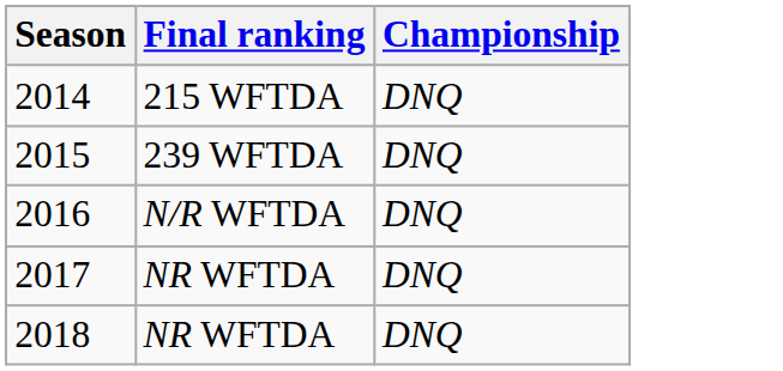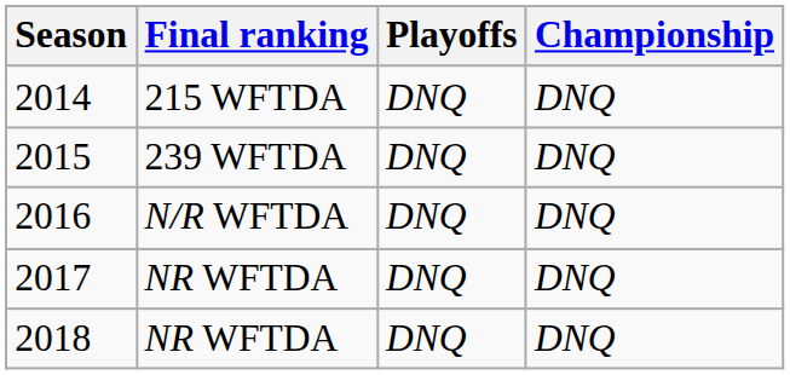 <table class="wikitable sortable">
 <tr>
 <th>Season</th>
 <th><a href='#'>Final ranking</a></th>
+<th>Playoffs</th>
 <th><a href='#'>Championship</a></th>
 </tr>
 <tr>
 <td>2014</td>
 <td>215 WFTDA</td>
 <td><em>DNQ</em></td>
+<td><em>DNQ</em></td>
 </tr>
 <tr>
 <td>2015</td>
 <td>239 WFTDA</td>
+<td><em>DNQ</em></td>
 <td><em>DNQ</em></td>
 </tr>
 <tr>
 <td>2016</td>
 <td><em>N/R</em> WFTDA</td>
 <td><em>DNQ</em></td>
+<td><em>DNQ</em></td>
 </tr>
 <tr>
 <td>2017</td>
 <td><em>NR</em> WFTDA</td>
+<td><em>DNQ</em></td>
 <td><em>DNQ</em></td>
 </tr>
 <tr>
 <td>2018</td>
 <td><em>NR</em> WFTDA</td>
 <td><em>DNQ</em></td>
+<td><em>DNQ</em></td>
 </tr>
 </table>
